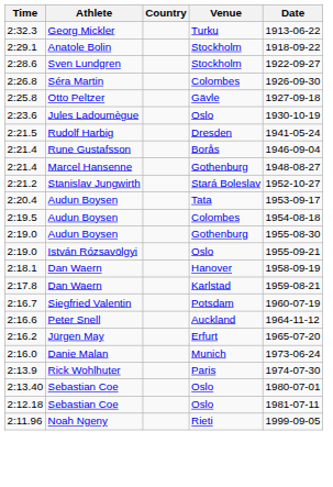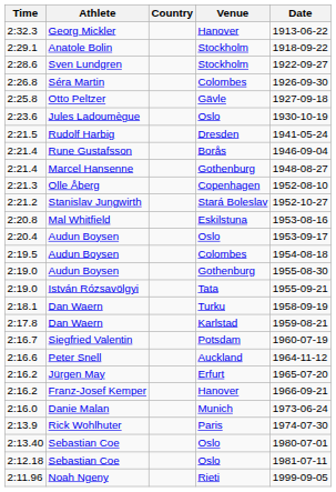 <table class="wikitable" border="1">
 <tr>
 <th>Time</th>
 <th>Athlete</th>
 <th>Country</th>
 <th>Venue</th>
 <th>Date</th>
 </tr>
 <tr>
 <td>2:32.3</td>
 <td><a href='#'>Georg Mickler</a></td>
 <td></td>
-<td><a href='#'>Turku</a></td>
+<td><a href='#'>Hanover</a></td>
 <td>1913-06-22</td>
 </tr>
 <tr>
 <td>2:29.1</td>
 <td><a href='#'>Anatole Bolin</a></td>
 <td></td>
 <td><a href='#'>Stockholm</a></td>
 <td>1918-09-22</td>
 </tr>
 <tr>
 <td>2:28.6</td>
 <td><a href='#'>Sven Lundgren</a></td>
 <td></td>
 <td><a href='#'>Stockholm</a></td>
 <td>1922-09-27</td>
 </tr>
 <tr>
 <td>2:26.8</td>
 <td><a href='#'>Séra Martin</a></td>
 <td></td>
 <td><a href='#'>Colombes</a></td>
 <td>1926-09-30</td>
 </tr>
 <tr>
 <td>2:25.8</td>
 <td><a href='#'>Otto Peltzer</a></td>
 <td></td>
 <td><a href='#'>Gävle</a></td>
 <td>1927-09-18</td>
 </tr>
 <tr>
 <td>2:23.6</td>
 <td><a href='#'>Jules Ladoumègue</a></td>
 <td></td>
 <td><a href='#'>Oslo</a></td>
 <td>1930-10-19</td>
 </tr>
 <tr>
 <td>2:21.5</td>
 <td><a href='#'>Rudolf Harbig</a></td>
 <td></td>
 <td><a href='#'>Dresden</a></td>
 <td>1941-05-24</td>
 </tr>
 <tr>
 <td>2:21.4</td>
 <td><a href='#'>Rune Gustafsson</a></td>
 <td></td>
 <td><a href='#'>Borås</a></td>
 <td>1946-09-04</td>
 </tr>
 <tr>
 <td>2:21.4</td>
 <td><a href='#'>Marcel Hansenne</a></td>
 <td></td>
 <td><a href='#'>Gothenburg</a></td>
 <td>1948-08-27</td>
 </tr>
 <tr>
+<td>2:21.3</td>
+<td><a href='#'>Olle Åberg</a></td>
+<td></td>
+<td><a href='#'>Copenhagen</a></td>
+<td>1952-08-10</td>
+</tr>
+<tr>
 <td>2:21.2</td>
 <td><a href='#'>Stanislav Jungwirth</a></td>
 <td></td>
 <td><a href='#'>Stará Boleslav</a></td>
 <td>1952-10-27</td>
 </tr>
 <tr>
+<td>2:20.8</td>
+<td><a href='#'>Mal Whitfield</a></td>
+<td></td>
+<td><a href='#'>Eskilstuna</a></td>
+<td>1953-08-16</td>
+</tr>
+<tr>
 <td>2:20.4</td>
 <td><a href='#'>Audun Boysen</a></td>
 <td></td>
-<td><a href='#'>Tata</a></td>
+<td><a href='#'>Oslo</a></td>
 <td>1953-09-17</td>
 </tr>
 <tr>
 <td>2:19.5</td>
 <td><a href='#'>Audun Boysen</a></td>
 <td></td>
 <td><a href='#'>Colombes</a></td>
 <td>1954-08-18</td>
 </tr>
 <tr>
 <td>2:19.0</td>
 <td><a href='#'>Audun Boysen</a></td>
 <td></td>
 <td><a href='#'>Gothenburg</a></td>
 <td>1955-08-30</td>
 </tr>
 <tr>
 <td>2:19.0</td>
 <td><a href='#'>István Rózsavölgyi</a></td>
 <td></td>
-<td><a href='#'>Oslo</a></td>
+<td><a href='#'>Tata</a></td>
 <td>1955-09-21</td>
 </tr>
 <tr>
 <td>2:18.1</td>
 <td><a href='#'>Dan Waern</a></td>
 <td></td>
-<td><a href='#'>Hanover</a></td>
+<td><a href='#'>Turku</a></td>
 <td>1958-09-19</td>
 </tr>
 <tr>
 <td>2:17.8</td>
 <td><a href='#'>Dan Waern</a></td>
 <td></td>
 <td><a href='#'>Karlstad</a></td>
 <td>1959-08-21</td>
 </tr>
 <tr>
 <td>2:16.7</td>
 <td><a href='#'>Siegfried Valentin</a></td>
 <td></td>
 <td><a href='#'>Potsdam</a></td>
 <td>1960-07-19</td>
 </tr>
 <tr>
 <td>2:16.6</td>
 <td><a href='#'>Peter Snell</a></td>
 <td></td>
 <td><a href='#'>Auckland</a></td>
 <td>1964-11-12</td>
 </tr>
 <tr>
 <td>2:16.2</td>
 <td><a href='#'>Jürgen May</a></td>
 <td></td>
 <td><a href='#'>Erfurt</a></td>
 <td>1965-07-20</td>
+</tr>
+<tr>
+<td>2:16.2</td>
+<td><a href='#'>Franz-Josef Kemper</a></td>
+<td></td>
+<td><a href='#'>Hanover</a></td>
+<td>1966-09-21</td>
 </tr>
 <tr>
 <td>2:16.0</td>
 <td><a href='#'>Danie Malan</a></td>
 <td></td>
 <td><a href='#'>Munich</a></td>
 <td>1973-06-24</td>
 </tr>
 <tr>
 <td>2:13.9</td>
 <td><a href='#'>Rick Wohlhuter</a></td>
 <td></td>
 <td><a href='#'>Paris</a></td>
 <td>1974-07-30</td>
 </tr>
 <tr>
 <td>2:13.40</td>
 <td><a href='#'>Sebastian Coe</a></td>
 <td></td>
 <td><a href='#'>Oslo</a></td>
 <td>1980-07-01</td>
 </tr>
 <tr>
 <td>2:12.18</td>
 <td><a href='#'>Sebastian Coe</a></td>
 <td></td>
 <td><a href='#'>Oslo</a></td>
 <td>1981-07-11</td>
 </tr>
 <tr>
 <td>2:11.96</td>
 <td><a href='#'>Noah Ngeny</a></td>
 <td></td>
 <td><a href='#'>Rieti</a></td>
 <td>1999-09-05</td>
 </tr>
 </table>
